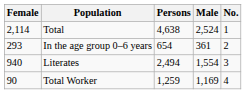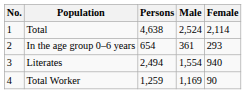 <table class="wikitable" style="font-size:90%">
 <tr style="text-align:right;">
-<th>Female</th>
+<th>No.</th>
 <th>Population</th>
 <th>Persons</th>
 <th>Male</th>
-<th>No.</th>
+<th>Female</th>
 </tr>
 <tr>
-<td>2,114</td>
+<td>1</td>
 <td>Total</td>
 <td>4,638</td>
 <td>2,524</td>
-<td>1</td>
+<td>2,114</td>
 </tr>
 <tr>
-<td>293</td>
+<td>2</td>
 <td>In the age group 0–6 years</td>
 <td>654</td>
 <td>361</td>
-<td>2</td>
+<td>293</td>
 </tr>
 <tr>
-<td>940</td>
+<td>3</td>
 <td>Literates</td>
 <td>2,494</td>
 <td>1,554</td>
-<td>3</td>
+<td>940</td>
 </tr>
 <tr>
-<td>90</td>
+<td>4</td>
 <td>Total Worker</td>
 <td>1,259</td>
 <td>1,169</td>
-<td>4</td>
+<td>90</td>
 </tr>
 </table>
